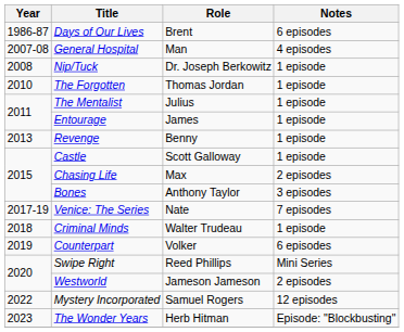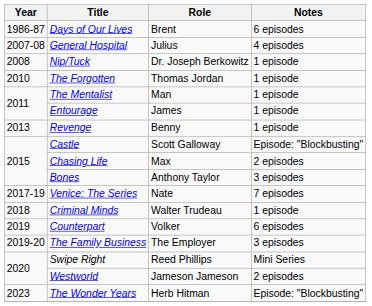 <table class="wikitable sortable">
 <tr>
 <th>Year</th>
 <th>Title</th>
 <th>Role</th>
 <th class="wikitable sortable">Notes</th>
 </tr>
 <tr>
 <td>1986-87</td>
 <td><em><a href='#'>Days of Our Lives</a></em></td>
 <td>Brent</td>
 <td>6 episodes</td>
 </tr>
 <tr>
 <td>2007-08</td>
 <td><em><a href='#'>General Hospital</a></em></td>
-<td>Man</td>
+<td>Julius</td>
 <td>4 episodes</td>
 </tr>
 <tr>
 <td>2008</td>
 <td><em><a href='#'>Nip/Tuck</a></em></td>
 <td>Dr. Joseph Berkowitz</td>
 <td>1 episode</td>
 </tr>
 <tr>
 <td>2010</td>
 <td><em><a href='#'>The Forgotten</a></em></td>
 <td>Thomas Jordan</td>
 <td>1 episode</td>
 </tr>
 <tr>
 <td rowspan=2>2011</td>
 <td><em><a href='#'>The Mentalist</a></em></td>
-<td>Julius</td>
+<td>Man</td>
 <td>1 episode</td>
 </tr>
 <tr>
 <td><em><a href='#'>Entourage</a></em></td>
 <td>James</td>
 <td>1 episode</td>
 </tr>
 <tr>
 <td>2013</td>
 <td><em><a href='#'>Revenge</a></em></td>
 <td>Benny</td>
 <td>1 episode</td>
 </tr>
 <tr>
 <td rowspan=3>2015</td>
 <td><em><a href='#'>Castle</a></em></td>
 <td>Scott Galloway</td>
-<td>1 episode</td>
+<td>Episode: "Blockbusting"</td>
 </tr>
 <tr>
 <td><em><a href='#'>Chasing Life</a></em></td>
 <td>Max</td>
 <td>2 episodes</td>
 </tr>
 <tr>
 <td><em><a href='#'>Bones</a></em></td>
 <td>Anthony Taylor</td>
 <td>3 episodes</td>
 </tr>
 <tr>
 <td>2017-19</td>
 <td><em><a href='#'>Venice: The Series</a></em></td>
 <td>Nate</td>
 <td>7 episodes</td>
 </tr>
 <tr>
 <td>2018</td>
 <td><em><a href='#'>Criminal Minds</a></em></td>
 <td>Walter Trudeau</td>
 <td>1 episode</td>
 </tr>
 <tr>
 <td>2019</td>
 <td><em><a href='#'>Counterpart</a></em></td>
 <td>Volker</td>
 <td>6 episodes</td>
 </tr>
 <tr>
+<td>2019-20</td>
+<td><em><a href='#'>The Family Business</a></em></td>
+<td>The Employer</td>
+<td>3 episodes</td>
+</tr>
+<tr>
 <td rowspan=2>2020</td>
 <td><em>Swipe Right</em></td>
 <td>Reed Phillips</td>
 <td>Mini Series</td>
 </tr>
 <tr>
 <td><em><a href='#'>Westworld</a></em></td>
 <td>Jameson Jameson</td>
 <td>2 episodes</td>
 </tr>
 <tr>
-<td>2022</td>
-<td><em>Mystery Incorporated</em></td>
-<td>Samuel Rogers</td>
-<td>12 episodes</td>
-</tr>
-<tr>
 <td>2023</td>
 <td><em><a href='#'>The Wonder Years</a></em></td>
 <td>Herb Hitman</td>
 <td>Episode: "Blockbusting"</td>
 </tr>
 <tr>
 </tr>
 </table>
